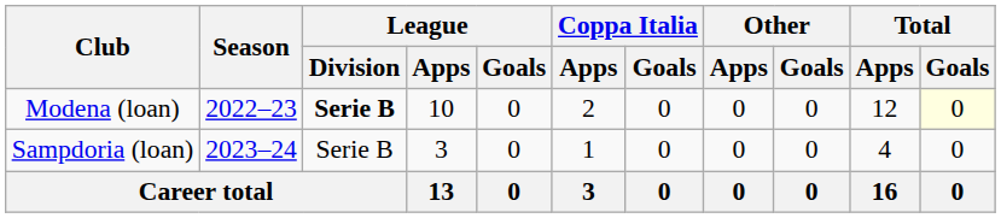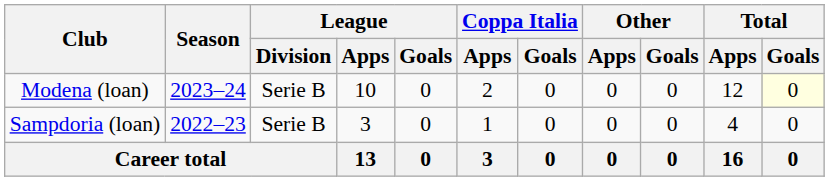 <table class="wikitable" style="text-align:center">
 <tr>
 <th rowspan="2">Club</th>
 <th rowspan="2">Season</th>
 <th colspan="3">League</th>
 <th colspan="2"><a href='#'>Coppa Italia</a></th>
 <th colspan="2">Other</th>
 <th colspan="2">Total</th>
 </tr>
 <tr>
 <th>Division</th>
 <th>Apps</th>
 <th>Goals</th>
 <th>Apps</th>
 <th>Goals</th>
 <th>Apps</th>
 <th>Goals</th>
 <th>Apps</th>
 <th>Goals</th>
 </tr>
 <tr>
 <td><a href='#'>Modena</a> (loan)</td>
-<td><a href='#'>2022–23</a></td>
-<td><strong>Serie B</strong></td>
+<td><a href='#'>2023–24</a></td>
+<td>Serie B</td>
 <td>10</td>
 <td>0</td>
 <td>2</td>
 <td>0</td>
 <td>0</td>
 <td>0</td>
 <td>12</td>
 <td style="background: lightyellow;">0</td>
 </tr>
 <tr>
 <td><a href='#'>Sampdoria</a> (loan)</td>
-<td><a href='#'>2023–24</a></td>
+<td><a href='#'>2022–23</a></td>
 <td>Serie B</td>
 <td>3</td>
 <td>0</td>
 <td>1</td>
 <td>0</td>
 <td>0</td>
 <td>0</td>
 <td>4</td>
 <td>0</td>
 </tr>
 <tr>
 <th colspan="3">Career total</th>
 <th>13</th>
 <th>0</th>
 <th>3</th>
 <th>0</th>
 <th>0</th>
 <th>0</th>
 <th>16</th>
 <th>0</th>
 </tr>
 </table>
